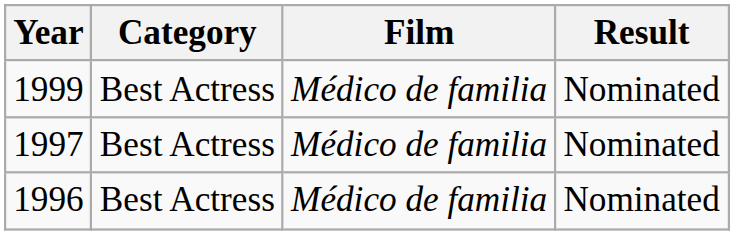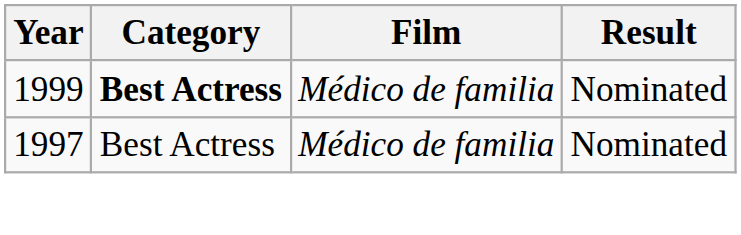 <table class="wikitable">
 <tr>
 <th><strong>Year</strong></th>
 <th><strong>Category</strong></th>
 <th><strong>Film</strong></th>
 <th><strong>Result</strong></th>
 </tr>
 <tr>
 <td>1999</td>
-<td>Best Actress</td>
+<td><strong>Best Actress</strong></td>
 <td><em>Médico de familia</em></td>
 <td>Nominated</td>
 </tr>
 <tr>
 <td>1997</td>
 <td>Best Actress</td>
 <td><em>Médico de familia</em></td>
 <td>Nominated</td>
 </tr>
-<tr>
-<td>1996</td>
-<td>Best Actress</td>
-<td><em>Médico de familia</em></td>
-<td>Nominated</td>
-</tr>
 </table>
